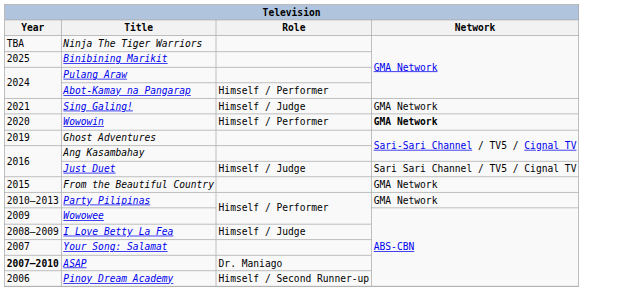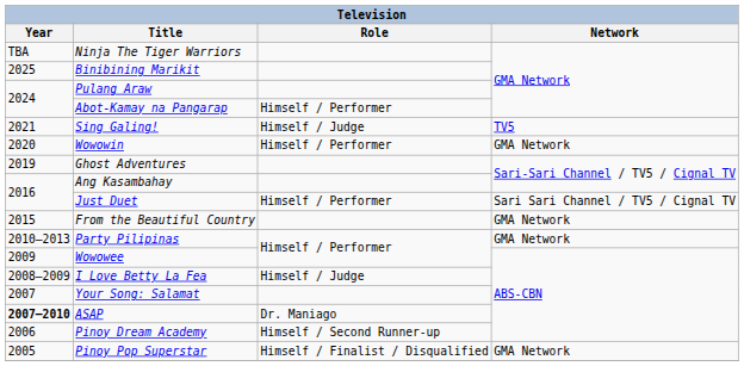 <table class="wikitable sortable" background: #f9f9f9>
 <tr>
 <th colspan="4" style="background: LightSteelBlue;">Television</th>
 </tr>
 <tr>
 <th>Year</th>
 <th>Title</th>
 <th>Role</th>
 <th>Network</th>
 </tr>
 <tr>
 <td>TBA</td>
 <td><em>Ninja The Tiger Warriors</em></td>
 <td></td>
 <td rowspan="4"><a href='#'>GMA Network</a></td>
 </tr>
 <tr>
 <td>2025</td>
 <td><em><a href='#'>Binibining Marikit</a></em></td>
 <td></td>
 </tr>
 <tr>
 <td rowspan="2">2024</td>
 <td><em><a href='#'>Pulang Araw</a></em></td>
 <td></td>
 </tr>
 <tr>
 <td><em><a href='#'>Abot-Kamay na Pangarap</a></em></td>
 <td>Himself / Performer</td>
 </tr>
 <tr>
 <td>2021</td>
 <td><em><a href='#'>Sing Galing!</a></em></td>
 <td>Himself / Judge</td>
-<td>GMA Network</td>
+<td><a href='#'>TV5</a></td>
 </tr>
 <tr>
 <td>2020</td>
 <td><em><a href='#'>Wowowin</a></em></td>
 <td>Himself / Performer</td>
-<td><strong>GMA Network</strong></td>
+<td>GMA Network</td>
 </tr>
 <tr>
 <td>2019</td>
 <td><em>Ghost Adventures</em></td>
 <td></td>
 <td rowspan="2"><a href='#'>Sari-Sari Channel</a> / TV5 / <a href='#'>Cignal TV</a></td>
 </tr>
 <tr>
 <td rowspan="2">2016</td>
 <td><em>Ang Kasambahay</em></td>
 <td></td>
 </tr>
 <tr>
 <td><em><a href='#'>Just Duet</a></em></td>
-<td>Himself / Judge</td>
+<td>Himself / Performer</td>
 <td>Sari Sari Channel / TV5 / Cignal TV</td>
 </tr>
 <tr>
 <td>2015</td>
 <td><em>From the Beautiful Country</em></td>
 <td></td>
 <td>GMA Network</td>
 </tr>
 <tr>
 <td>2010–2013</td>
 <td><em><a href='#'>Party Pilipinas</a></em></td>
 <td rowspan="2">Himself / Performer</td>
 <td>GMA Network</td>
 </tr>
 <tr>
 <td>2009</td>
 <td><em><a href='#'>Wowowee</a></em></td>
 <td rowspan="5"><a href='#'>ABS-CBN</a></td>
 </tr>
 <tr>
 <td>2008–2009</td>
 <td><em><a href='#'>I Love Betty La Fea</a></em></td>
 <td>Himself / Judge</td>
 </tr>
 <tr>
 <td>2007</td>
 <td><em><a href='#'>Your Song: Salamat</a></em></td>
 <td></td>
 </tr>
 <tr>
 <td><strong>2007–2010</strong></td>
 <td><em><a href='#'>ASAP</a></em></td>
 <td>Dr. Maniago</td>
 </tr>
 <tr>
 <td>2006</td>
 <td><em><a href='#'>Pinoy Dream Academy</a></em></td>
 <td>Himself / Second Runner-up</td>
 </tr>
 <tr>
+<td>2005</td>
+<td><em><a href='#'>Pinoy Pop Superstar</a></em></td>
+<td>Himself / Finalist / Disqualified</td>
+<td>GMA Network</td>
+</tr>
+<tr>
 </tr>
 </table>
